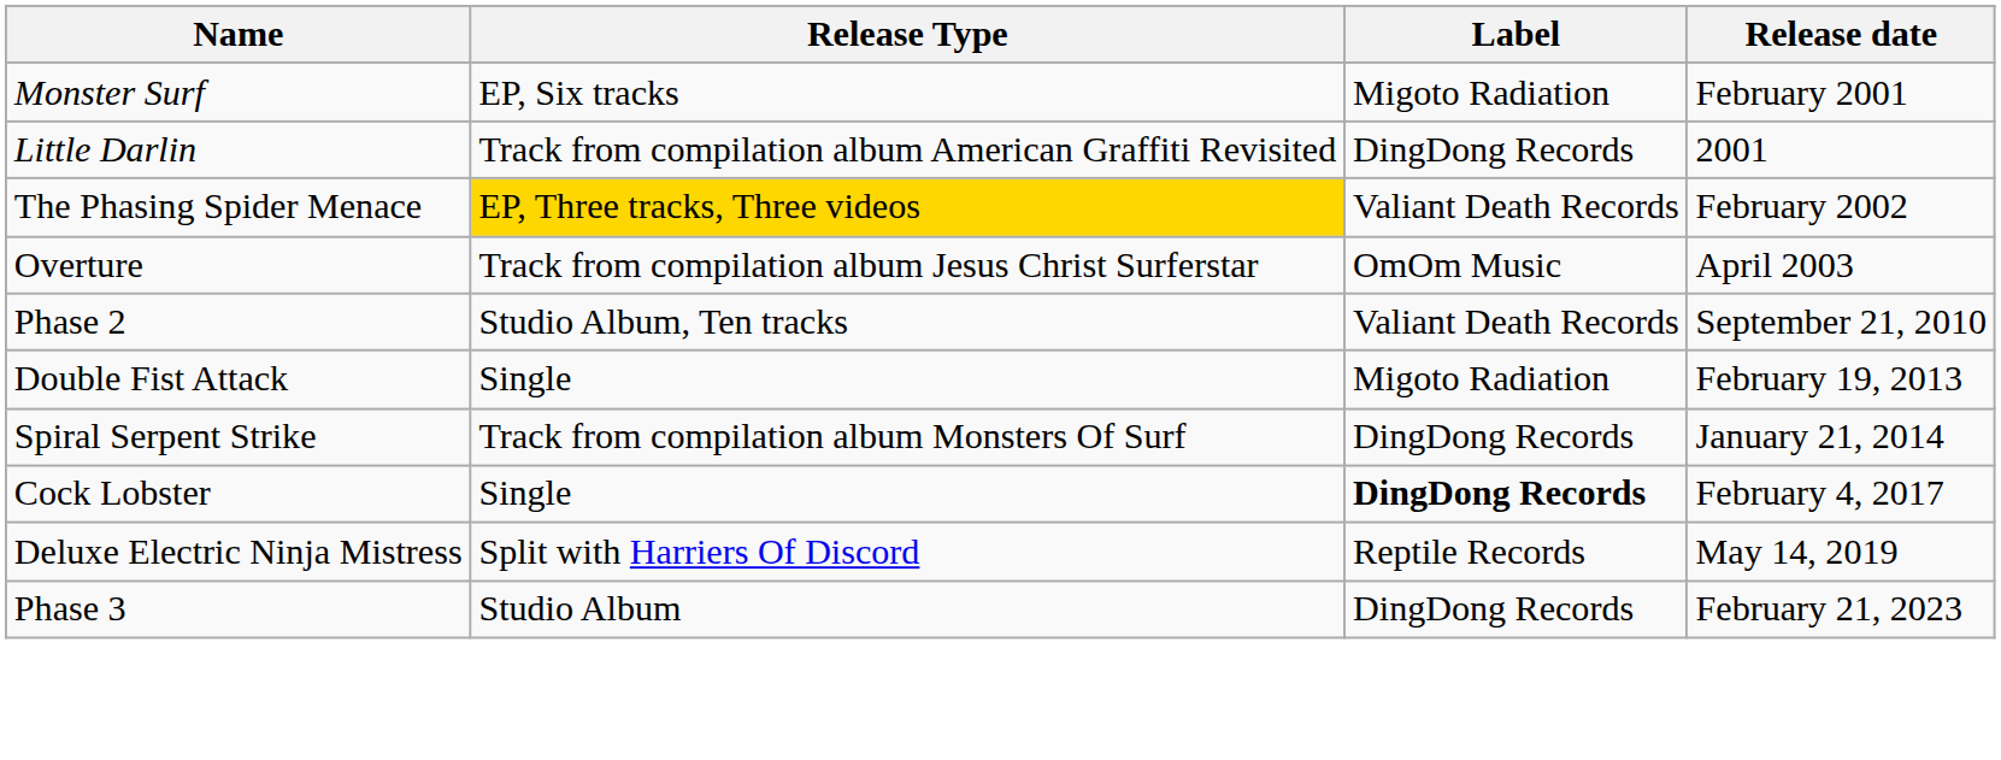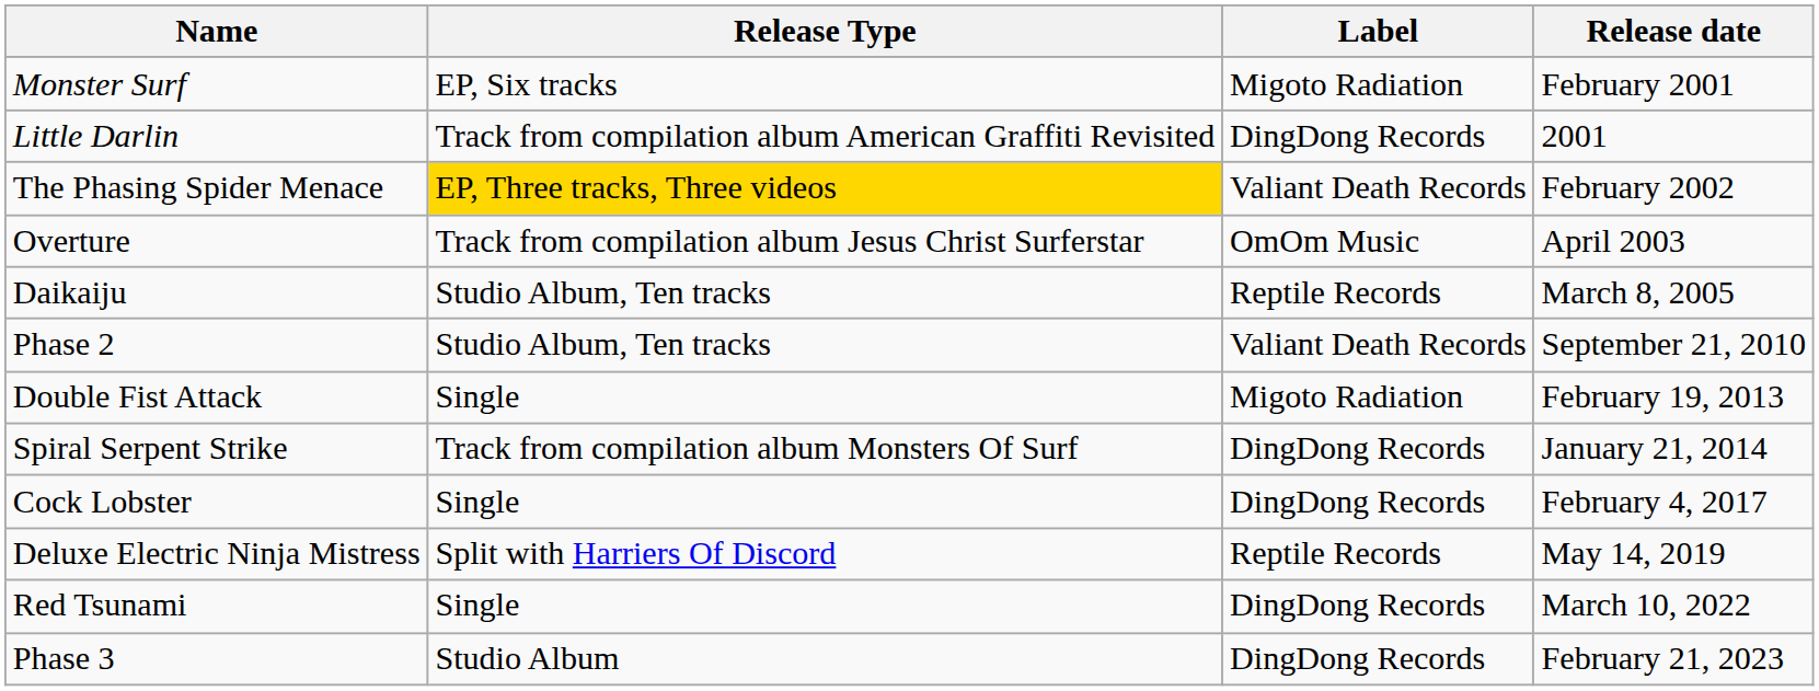 <table class="wikitable">
 <tr>
 <th>Name</th>
 <th>Release Type</th>
 <th>Label</th>
 <th>Release date</th>
 </tr>
 <tr>
 <td><em>Monster Surf</em></td>
 <td>EP, Six tracks</td>
 <td>Migoto Radiation</td>
 <td>February 2001</td>
 </tr>
 <tr>
 <td><em>Little Darlin<strong></td>
 <td>Track from compilation album </em>American Graffiti Revisited<em></td>
 <td>DingDong Records</td>
 <td>2001</td>
 </tr>
 <tr>
 <td></em>The Phasing Spider Menace<em></td>
 <td style="background: gold;">EP, Three tracks, Three videos</td>
 <td>Valiant Death Records</td>
 <td>February 2002</td>
 </tr>
 <tr>
 <td></em>Overture<em></td>
 <td>Track from compilation album </em>Jesus Christ Surferstar<em></td>
 <td>OmOm Music</td>
 <td>April 2003</td>
 </tr>
 <tr>
+<td></em>Daikaiju<em></td>
+<td>Studio Album, Ten tracks </td>
+<td>Reptile Records</td>
+<td>March 8, 2005</td>
+</tr>
+<tr>
 <td></em>Phase 2<em></td>
 <td>Studio Album, Ten tracks</td>
 <td>Valiant Death Records</td>
 <td>September 21, 2010</td>
 </tr>
 <tr>
 <td></em>Double Fist Attack<em></td>
 <td>Single</td>
 <td>Migoto Radiation</td>
 <td>February 19, 2013</td>
 </tr>
 <tr>
 <td></em>Spiral Serpent Strike<em></td>
 <td>Track from compilation album </em>Monsters Of Surf<em></td>
 <td>DingDong Records</td>
 <td>January 21, 2014</td>
 </tr>
 <tr>
 <td></em>Cock Lobster<em></td>
 <td>Single</td>
-<td><strong>DingDong Records</strong></td>
+<td>DingDong Records</td>
 <td>February 4, 2017</td>
 </tr>
 <tr>
 <td></em>Deluxe Electric Ninja Mistress<em></td>
 <td>Split with <a href='#'>Harriers Of Discord</a></td>
 <td>Reptile Records</td>
 <td>May 14, 2019</td>
 </tr>
 <tr>
+<td></em>Red Tsunami<em></td>
+<td>Single</td>
+<td>DingDong Records</td>
+<td>March 10, 2022</td>
+</tr>
+<tr>
 <td></em>Phase 3<em></td>
 <td>Studio Album</td>
 <td>DingDong Records</td>
 <td>February 21, 2023</td>
 </tr>
 </table>
